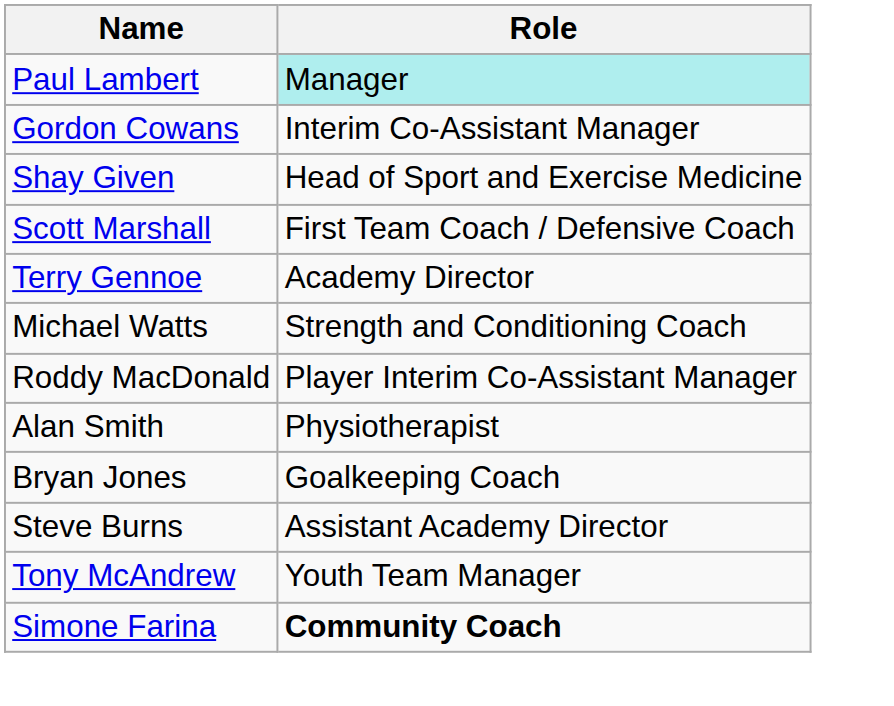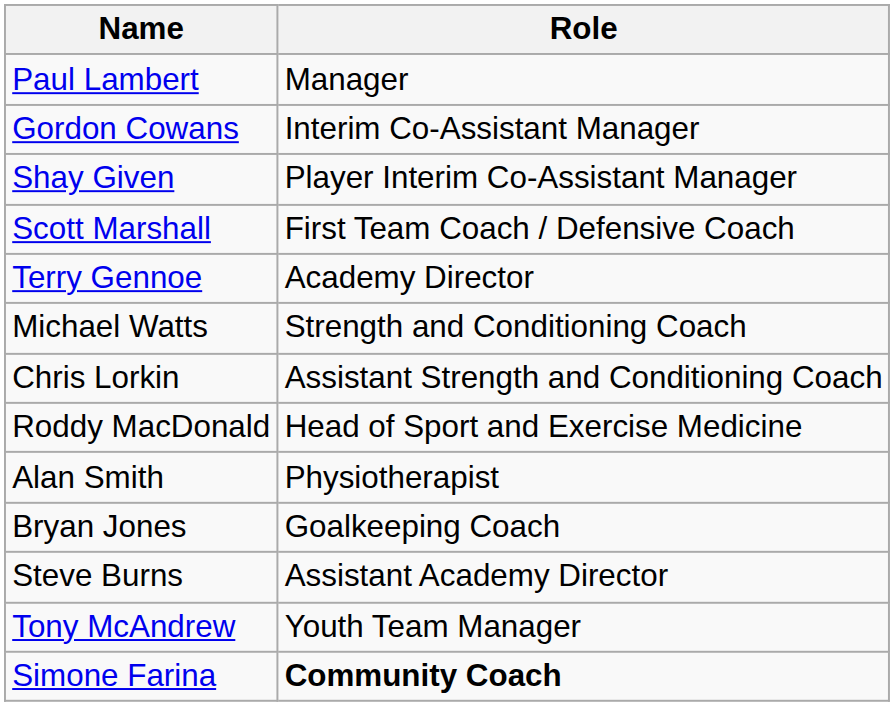 <table class="wikitable">
 <tr>
 <th>Name </th>
 <th>Role </th>
 </tr>
 <tr>
 <td><a href='#'>Paul Lambert</a></td>
-<td style="background: paleturquoise;">Manager</td>
+<td>Manager</td>
 </tr>
 <tr>
 <td><a href='#'>Gordon Cowans</a></td>
 <td>Interim Co-Assistant Manager</td>
 </tr>
 <tr>
 <td><a href='#'>Shay Given</a></td>
-<td>Head of Sport and Exercise Medicine</td>
+<td>Player Interim Co-Assistant Manager</td>
 </tr>
 <tr>
 <td><a href='#'>Scott Marshall</a></td>
 <td>First Team Coach / Defensive Coach</td>
 </tr>
 <tr>
 <td><a href='#'>Terry Gennoe</a></td>
 <td>Academy Director</td>
 </tr>
 <tr>
 <td>Michael Watts</td>
 <td>Strength and Conditioning Coach</td>
 </tr>
 <tr>
+<td>Chris Lorkin</td>
+<td>Assistant Strength and Conditioning Coach</td>
+</tr>
+<tr>
 <td>Roddy MacDonald</td>
-<td>Player Interim Co-Assistant Manager</td>
+<td>Head of Sport and Exercise Medicine</td>
 </tr>
 <tr>
 <td>Alan Smith</td>
 <td>Physiotherapist</td>
 </tr>
 <tr>
 <td>Bryan Jones</td>
 <td>Goalkeeping Coach</td>
 </tr>
 <tr>
 <td>Steve Burns</td>
 <td>Assistant Academy Director</td>
 </tr>
 <tr>
 <td><a href='#'>Tony McAndrew</a></td>
 <td>Youth Team Manager</td>
 </tr>
 <tr>
 <td><a href='#'>Simone Farina</a></td>
 <td><strong>Community Coach</strong></td>
 </tr>
 </table>
